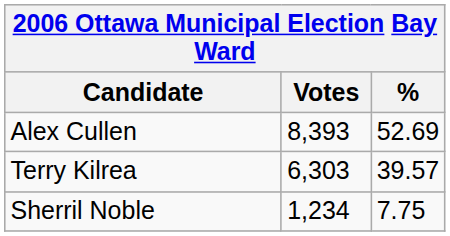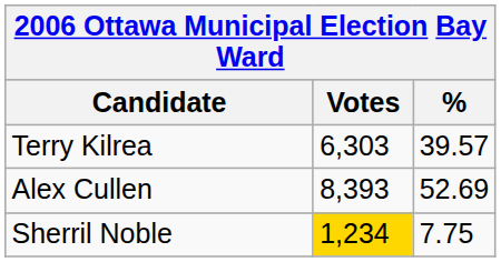 <table class="wikitable">
 <tr>
 <th colspan="3"><a href='#'>2006 Ottawa Municipal Election</a> <a href='#'>Bay Ward</a></th>
 </tr>
 <tr>
 <th style="width: 170px">Candidate</th>
 <th style="width: 50px">Votes</th>
 <th style="width: 40px">%</th>
 </tr>
 <tr>
+<td>Terry Kilrea</td>
+<td>6,303</td>
+<td>39.57</td>
+</tr>
+<tr>
 <td>Alex Cullen</td>
 <td>8,393</td>
 <td>52.69</td>
 </tr>
 <tr>
-<td>Terry Kilrea</td>
-<td>6,303</td>
-<td>39.57</td>
-</tr>
-<tr>
 <td>Sherril Noble</td>
-<td>1,234</td>
+<td style="background: gold;">1,234</td>
 <td>7.75</td>
 </tr>
 </table>
